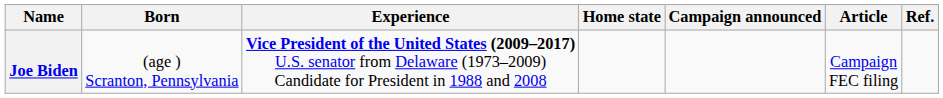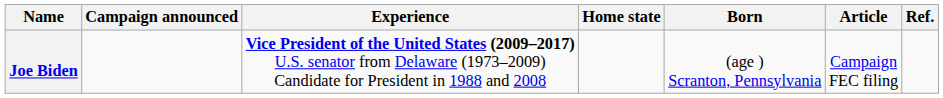 <table class="wikitable sortable" style=margin:auto;text-align:center>
 <tr>
 <th>Name</th>
-<th>Born</th>
+<th>Campaign announced</th>
 <th>Experience</th>
 <th>Home state</th>
-<th>Campaign announced</th>
+<th>Born</th>
 <th>Article</th>
 <th class=unsortable>Ref.</th>
 </tr>
 <tr id="Joe Biden">
 <th><br><a href='#'>Joe Biden</a></th>
-<td><br>(age )<br><a href='#'>Scranton, Pennsylvania</a></td>
+<td></td>
 <td><strong><a href='#'>Vice President of the United States</a> (2009–2017)</strong><br><a href='#'>U.S. senator</a> from <a href='#'>Delaware</a> (1973–2009)<br>Candidate for President in <a href='#'>1988</a> and <a href='#'>2008</a></td>
 <td></td>
-<td></td>
+<td><br>(age )<br><a href='#'>Scranton, Pennsylvania</a></td>
 <td><br><a href='#'>Campaign</a><br>FEC filing</td>
 <td></td>
 </tr>
 </table>
